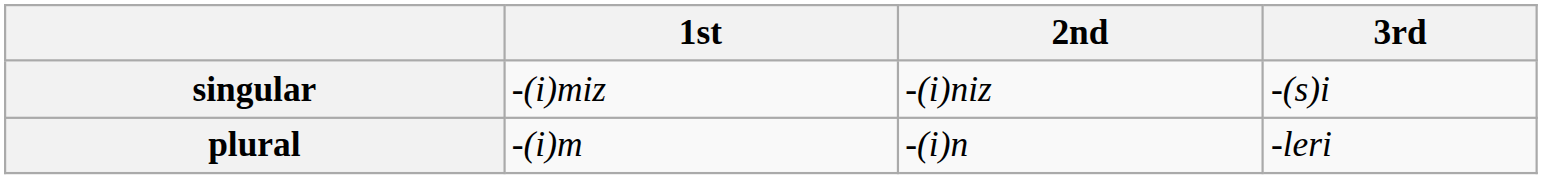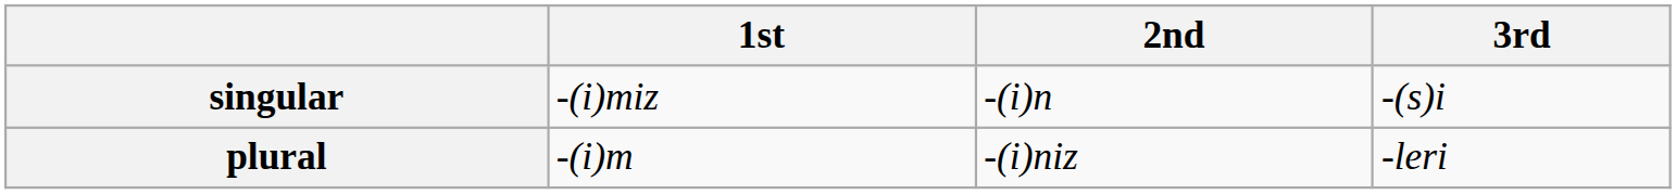 <table class="wikitable" style="min-width: 35%;">
 <tr>
 <th></th>
 <th>1st</th>
 <th>2nd</th>
 <th>3rd</th>
 </tr>
 <tr>
 <th>singular</th>
 <td><em>-(i)miz</em></td>
-<td><em>-(i)niz</em></td>
+<td><em>-(i)n</em></td>
 <td><em>-(s)i</em></td>
 </tr>
 <tr>
 <th>plural</th>
 <td><em>-(i)m</em></td>
-<td><em>-(i)n</em></td>
+<td><em>-(i)niz</em></td>
 <td><em>-leri</em></td>
 </tr>
 </table>
